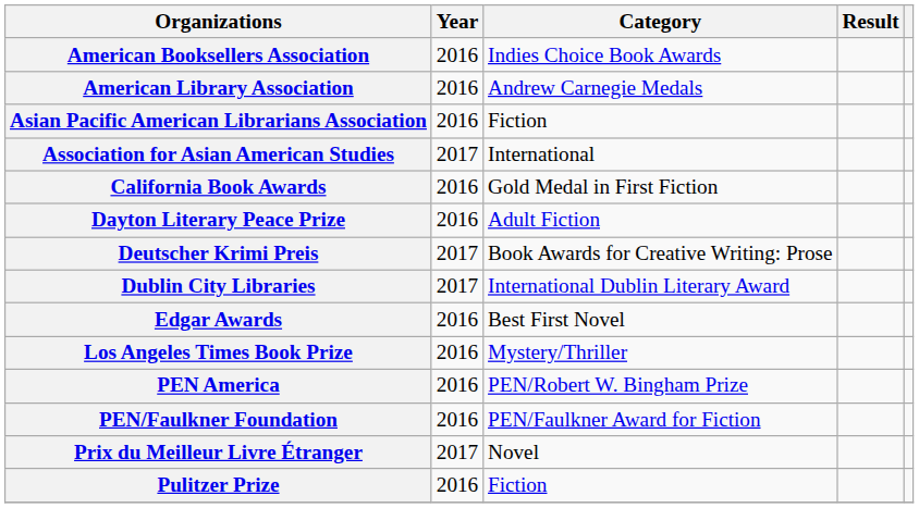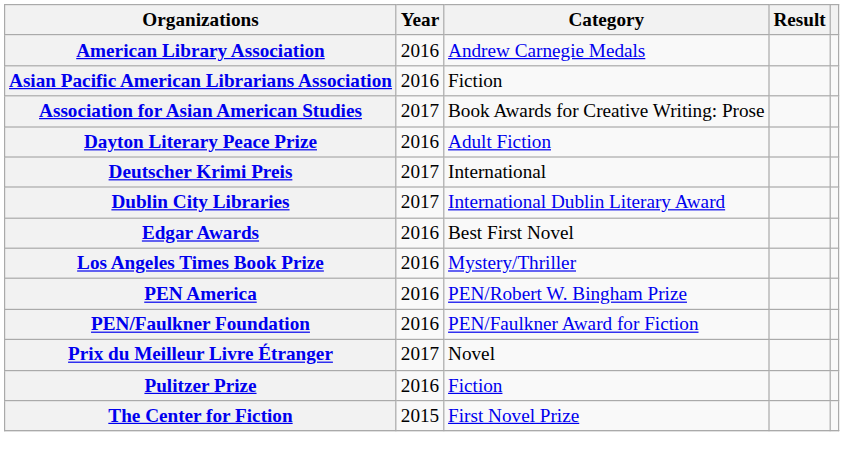 <table class= "wikitable plainrowheaders sortable">
 <tr>
 <th scope="col">Organizations</th>
 <th scope="col">Year</th>
 <th scope="col">Category</th>
 <th scope="col">Result</th>
 <th scope="col" class="unsortable"></th>
-</tr>
-<tr>
-<th scope="row"><a href='#'>American Booksellers Association</a></th>
-<td style="text-align: center;">2016</td>
-<td><a href='#'>Indies Choice Book Awards</a></td>
-<td></td>
-<td style="text-align:center;"></td>
 </tr>
 <tr>
 <th scope="row"><a href='#'>American Library Association</a></th>
 <td style="text-align: center;">2016</td>
 <td><a href='#'>Andrew Carnegie Medals</a></td>
 <td></td>
 <td style="text-align:center;"></td>
 </tr>
 <tr>
 <th scope="row"><a href='#'>Asian Pacific American Librarians Association</a></th>
 <td style="text-align: center;">2016</td>
 <td>Fiction</td>
 <td></td>
 <td style="text-align:center;"></td>
 </tr>
 <tr>
 <th scope="row"><a href='#'>Association for Asian American Studies</a></th>
 <td style="text-align: center;">2017</td>
-<td>International</td>
-<td></td>
-<td style="text-align:center;"></td>
-</tr>
-<tr>
-<th scope="row"><a href='#'>California Book Awards</a></th>
-<td style="text-align: center;">2016</td>
-<td>Gold Medal in First Fiction</td>
+<td>Book Awards for Creative Writing: Prose</td>
 <td></td>
 <td style="text-align:center;"></td>
 </tr>
 <tr>
 <th scope="row"><a href='#'>Dayton Literary Peace Prize</a></th>
 <td style="text-align: center;">2016</td>
 <td><a href='#'>Adult Fiction</a></td>
 <td></td>
 <td style="text-align:center;"></td>
 </tr>
 <tr>
 <th scope="row"><a href='#'>Deutscher Krimi Preis</a></th>
 <td style="text-align: center;">2017</td>
-<td>Book Awards for Creative Writing: Prose</td>
+<td>International</td>
 <td></td>
 <td style="text-align:center;"></td>
 </tr>
 <tr>
 <th scope="row"><a href='#'>Dublin City Libraries</a></th>
 <td style="text-align: center;">2017</td>
 <td><a href='#'>International Dublin Literary Award</a></td>
 <td></td>
 <td style="text-align:center;"></td>
 </tr>
 <tr>
 <th scope="row"><a href='#'>Edgar Awards</a></th>
 <td style="text-align: center;">2016</td>
 <td>Best First Novel</td>
 <td></td>
 <td style="text-align:center;"></td>
 </tr>
 <tr>
 <th scope="row"><a href='#'>Los Angeles Times Book Prize</a></th>
 <td style="text-align: center;">2016</td>
 <td><a href='#'>Mystery/Thriller</a></td>
 <td></td>
 <td style="text-align:center;"></td>
 </tr>
 <tr>
 <th scope="row"><a href='#'>PEN America</a></th>
 <td style="text-align: center;">2016</td>
 <td><a href='#'>PEN/Robert W. Bingham Prize</a></td>
 <td></td>
 <td style="text-align:center;"></td>
 </tr>
 <tr>
 <th scope="row"><a href='#'>PEN/Faulkner Foundation</a></th>
 <td style="text-align: center;">2016</td>
 <td><a href='#'>PEN/Faulkner Award for Fiction</a></td>
 <td></td>
 <td style="text-align:center;"></td>
 </tr>
 <tr>
 <th scope="row"><a href='#'>Prix du Meilleur Livre Étranger</a></th>
 <td style="text-align: center;">2017</td>
 <td>Novel</td>
 <td></td>
 <td style="text-align:center;"></td>
 </tr>
 <tr>
 <th scope="row"><a href='#'>Pulitzer Prize</a></th>
 <td style="text-align: center;">2016</td>
 <td><a href='#'>Fiction</a></td>
 <td></td>
 <td style="text-align:center;"></td>
 </tr>
 <tr>
+<th scope="row"><a href='#'>The Center for Fiction</a></th>
+<td style="text-align: center;">2015</td>
+<td><a href='#'>First Novel Prize</a></td>
+<td></td>
+<td style="text-align:center;"></td>
+</tr>
+<tr>
 </tr>
 </table>
